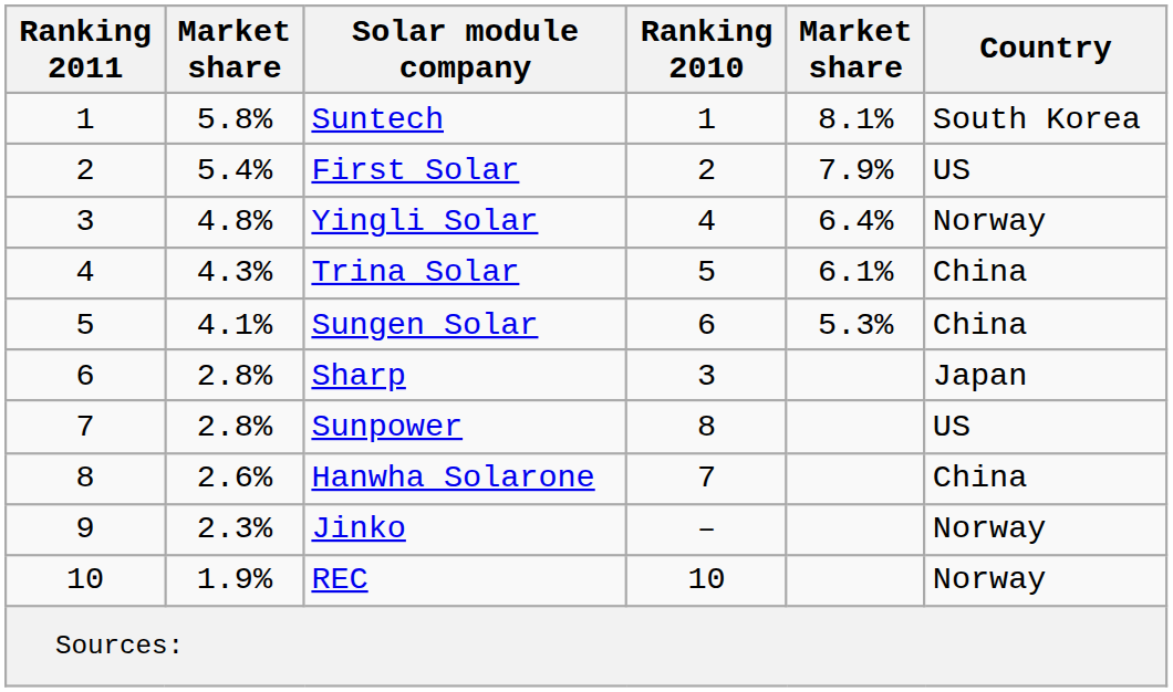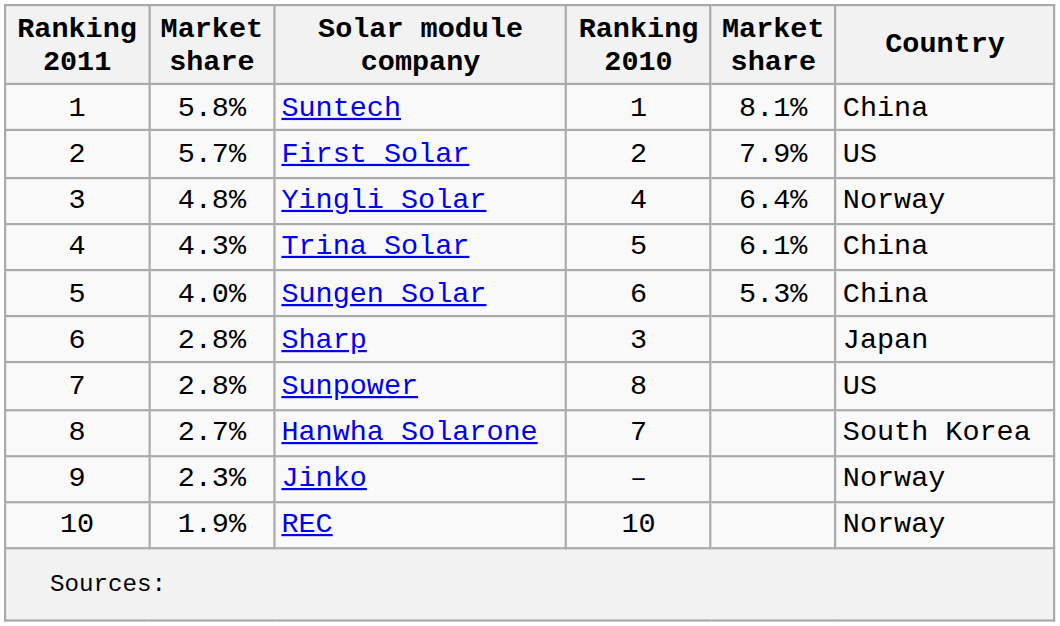 <table class="wikitable" style="text-align: left; width: 480px;">
 <tr>
 <th>Ranking<br>2011</th>
 <th>Market<br>share</th>
 <th>Solar module<br>company</th>
 <th>Ranking<br>2010</th>
 <th>Market<br>share</th>
 <th>Country</th>
 </tr>
 <tr>
 <td align=center>1</td>
 <td align=center>5.8%</td>
 <td><a href='#'>Suntech</a></td>
 <td align=center>1</td>
 <td align=center>8.1%</td>
-<td> South Korea</td>
+<td> China</td>
 </tr>
 <tr>
 <td align=center>2</td>
-<td align=center>5.4%</td>
+<td align=center>5.7%</td>
 <td><a href='#'>First Solar</a></td>
 <td align=center>2</td>
 <td align=center>7.9%</td>
 <td> US</td>
 </tr>
 <tr>
 <td align=center>3</td>
 <td align=center>4.8%</td>
 <td><a href='#'>Yingli Solar</a></td>
 <td align=center>4</td>
 <td align=center>6.4%</td>
 <td> Norway</td>
 </tr>
 <tr>
 <td align=center>4</td>
 <td align=center>4.3%</td>
 <td><a href='#'>Trina Solar</a></td>
 <td align=center>5</td>
 <td align=center>6.1%</td>
 <td> China</td>
 </tr>
 <tr>
 <td align=center>5</td>
-<td align=center>4.1%</td>
+<td align=center>4.0%</td>
 <td><a href='#'>Sungen Solar</a></td>
 <td align=center>6</td>
 <td align=center>5.3%</td>
 <td> China</td>
 </tr>
 <tr>
 <td align=center>6</td>
 <td align=center>2.8%</td>
 <td><a href='#'>Sharp</a></td>
 <td align=center>3</td>
 <td align=center></td>
 <td> Japan</td>
 </tr>
 <tr>
 <td align=center>7</td>
 <td align=center>2.8%</td>
 <td><a href='#'>Sunpower</a></td>
 <td align=center>8</td>
 <td align=center></td>
 <td> US</td>
 </tr>
 <tr>
 <td align=center>8</td>
-<td align=center>2.6%</td>
+<td align=center>2.7%</td>
 <td><a href='#'>Hanwha Solarone</a></td>
 <td align=center>7</td>
 <td align=center></td>
-<td> China</td>
+<td> South Korea</td>
 </tr>
 <tr>
 <td align=center>9</td>
 <td align=center>2.3%</td>
 <td><a href='#'>Jinko</a></td>
 <td align=center>–</td>
 <td align=center></td>
 <td> Norway</td>
 </tr>
 <tr>
 <td align=center>10</td>
 <td align=center>1.9%</td>
 <td><a href='#'>REC</a></td>
 <td align=center>10</td>
 <td align=center></td>
 <td> Norway</td>
 </tr>
 <tr>
 <td colspan=6 style="font-size: 0.85em; padding: 10px 0 10px 20px; background-color: #f2f2f2;">Sources:</td>
 </tr>
 </table>
